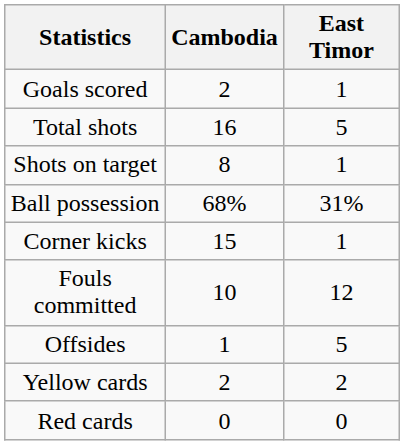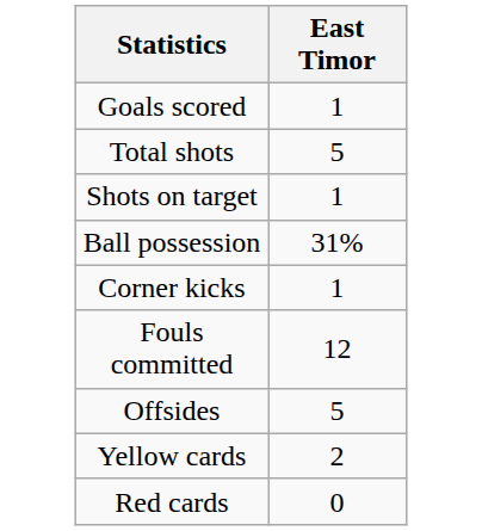 <table class="wikitable" style="text-align:center; margin:auto;">
 <tr>
 <th scope=col width=100>Statistics</th>
-<th scope=col width=70>Cambodia</th>
 <th scope=col width=70>East Timor</th>
 </tr>
 <tr>
 <td>Goals scored</td>
-<td>2</td>
 <td>1</td>
 </tr>
 <tr>
 <td>Total shots</td>
-<td>16</td>
 <td>5</td>
 </tr>
 <tr>
 <td>Shots on target</td>
-<td>8</td>
 <td>1</td>
 </tr>
 <tr>
 <td>Ball possession</td>
-<td>68%</td>
 <td>31%</td>
 </tr>
 <tr>
 <td>Corner kicks</td>
-<td>15</td>
 <td>1</td>
 </tr>
 <tr>
 <td>Fouls committed</td>
-<td>10</td>
 <td>12</td>
 </tr>
 <tr>
 <td>Offsides</td>
-<td>1</td>
 <td>5</td>
 </tr>
 <tr>
 <td>Yellow cards</td>
 <td>2</td>
-<td>2</td>
 </tr>
 <tr>
 <td>Red cards</td>
 <td>0</td>
-<td>0</td>
 </tr>
 </table>
